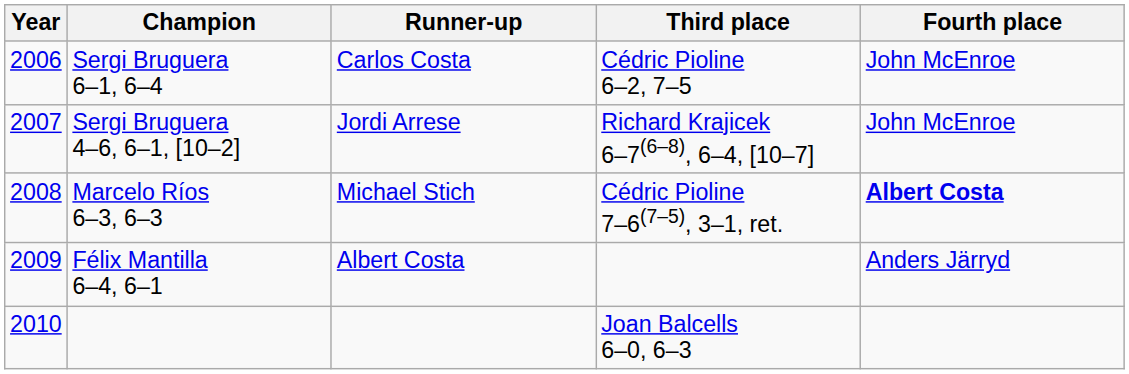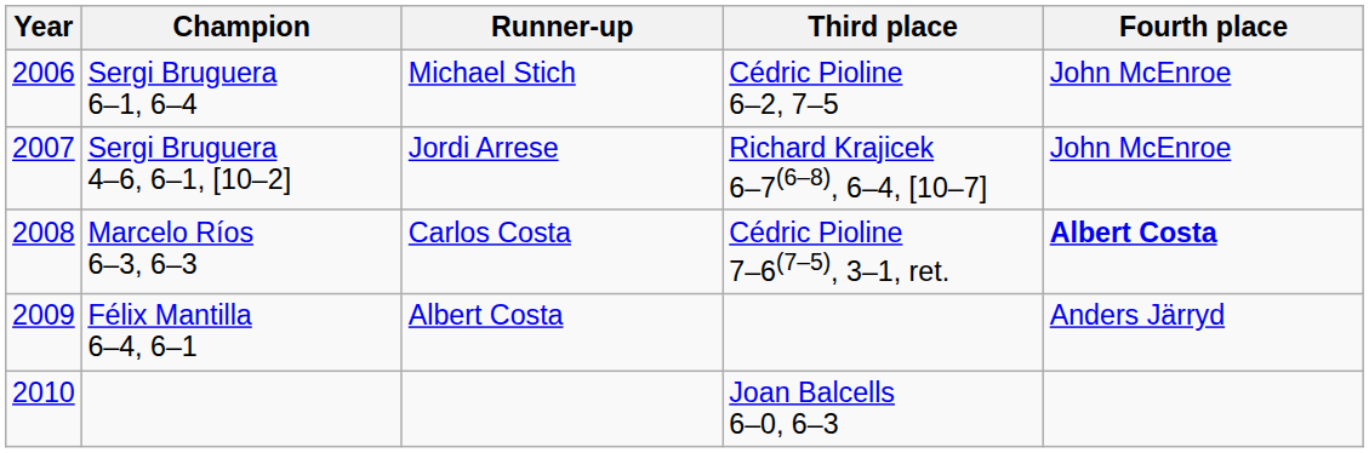 <table class=wikitable>
 <tr>
 <th style="width:5px">Year</th>
 <th style="width:175px">Champion</th>
 <th style="width:175px">Runner-up</th>
 <th style="width:175px">Third place</th>
 <th style="width:175px">Fourth place</th>
 </tr>
 <tr valign=top>
 <td><a href='#'>2006</a></td>
 <td> <a href='#'>Sergi Bruguera</a><br>6–1, 6–4</td>
-<td> <a href='#'>Carlos Costa</a></td>
+<td> <a href='#'>Michael Stich</a></td>
 <td> <a href='#'>Cédric Pioline</a><br>6–2, 7–5</td>
 <td> <a href='#'>John McEnroe</a></td>
 </tr>
 <tr valign=top>
 <td><a href='#'>2007</a></td>
 <td> <a href='#'>Sergi Bruguera</a><br>4–6, 6–1, [10–2]</td>
 <td> <a href='#'>Jordi Arrese</a></td>
 <td> <a href='#'>Richard Krajicek</a><br>6–7<sup>(6–8)</sup>, 6–4, [10–7]</td>
 <td> <a href='#'>John McEnroe</a></td>
 </tr>
 <tr valign=top>
 <td><a href='#'>2008</a></td>
 <td> <a href='#'>Marcelo Ríos</a><br>6–3, 6–3</td>
-<td> <a href='#'>Michael Stich</a></td>
+<td> <a href='#'>Carlos Costa</a></td>
 <td> <a href='#'>Cédric Pioline</a><br>7–6<sup>(7–5)</sup>, 3–1, ret.</td>
 <td><strong> <a href='#'>Albert Costa</a></strong></td>
 </tr>
 <tr valign=top>
 <td><a href='#'>2009</a></td>
 <td> <a href='#'>Félix Mantilla</a><br>6–4, 6–1</td>
 <td> <a href='#'>Albert Costa</a></td>
 <td></td>
 <td> <a href='#'>Anders Järryd</a></td>
 </tr>
 <tr valign=top>
 <td><a href='#'>2010</a></td>
 <td></td>
 <td></td>
 <td> <a href='#'>Joan Balcells</a><br>6–0, 6–3</td>
 <td></td>
 </tr>
 </table>
